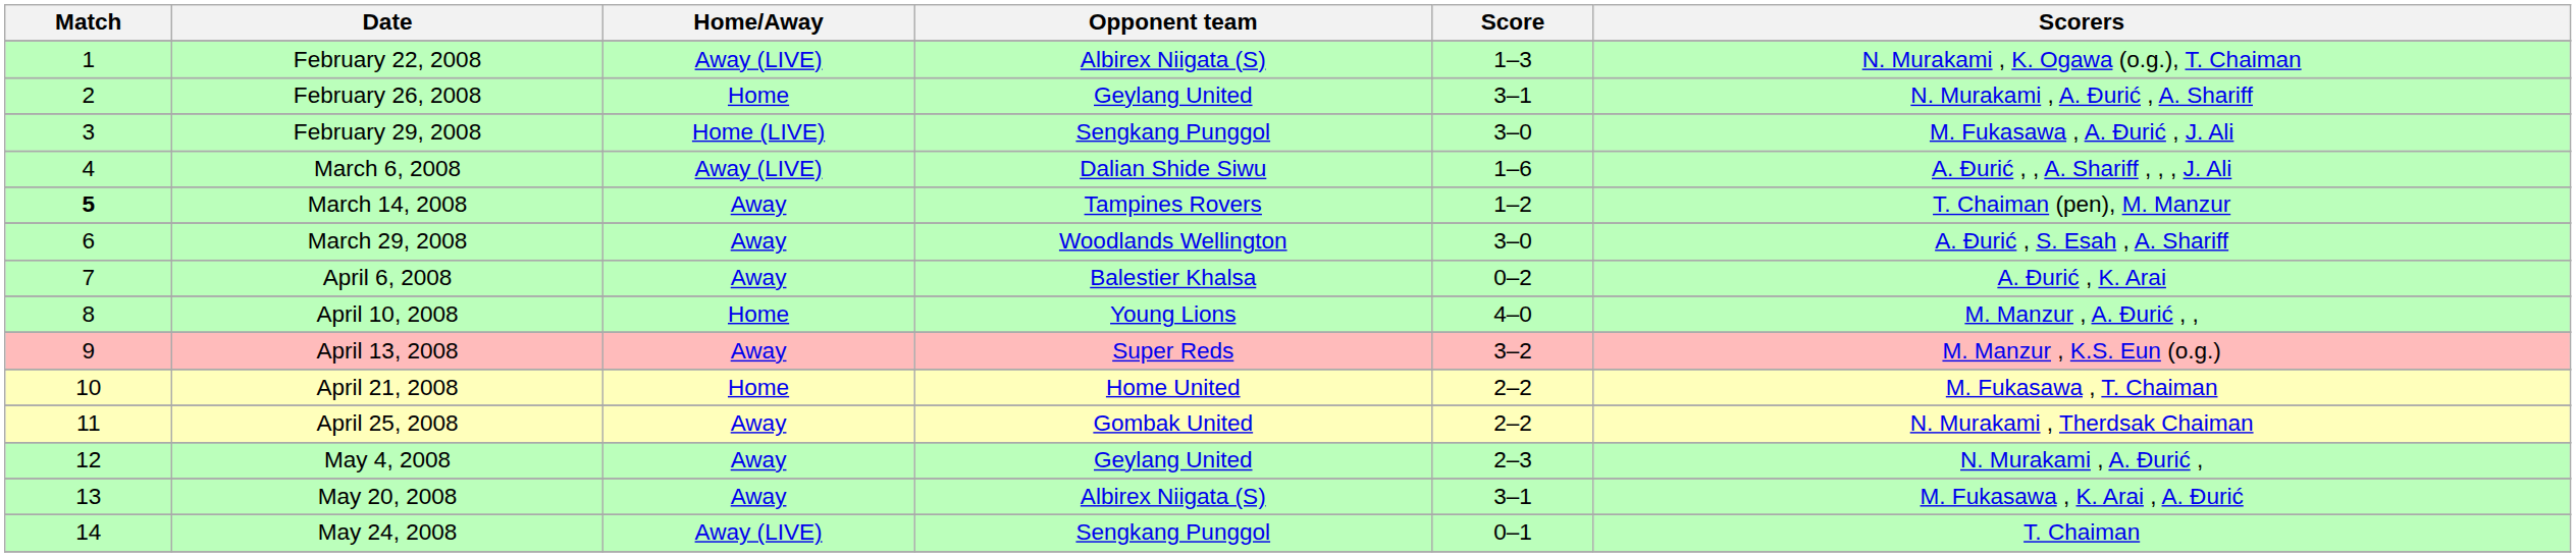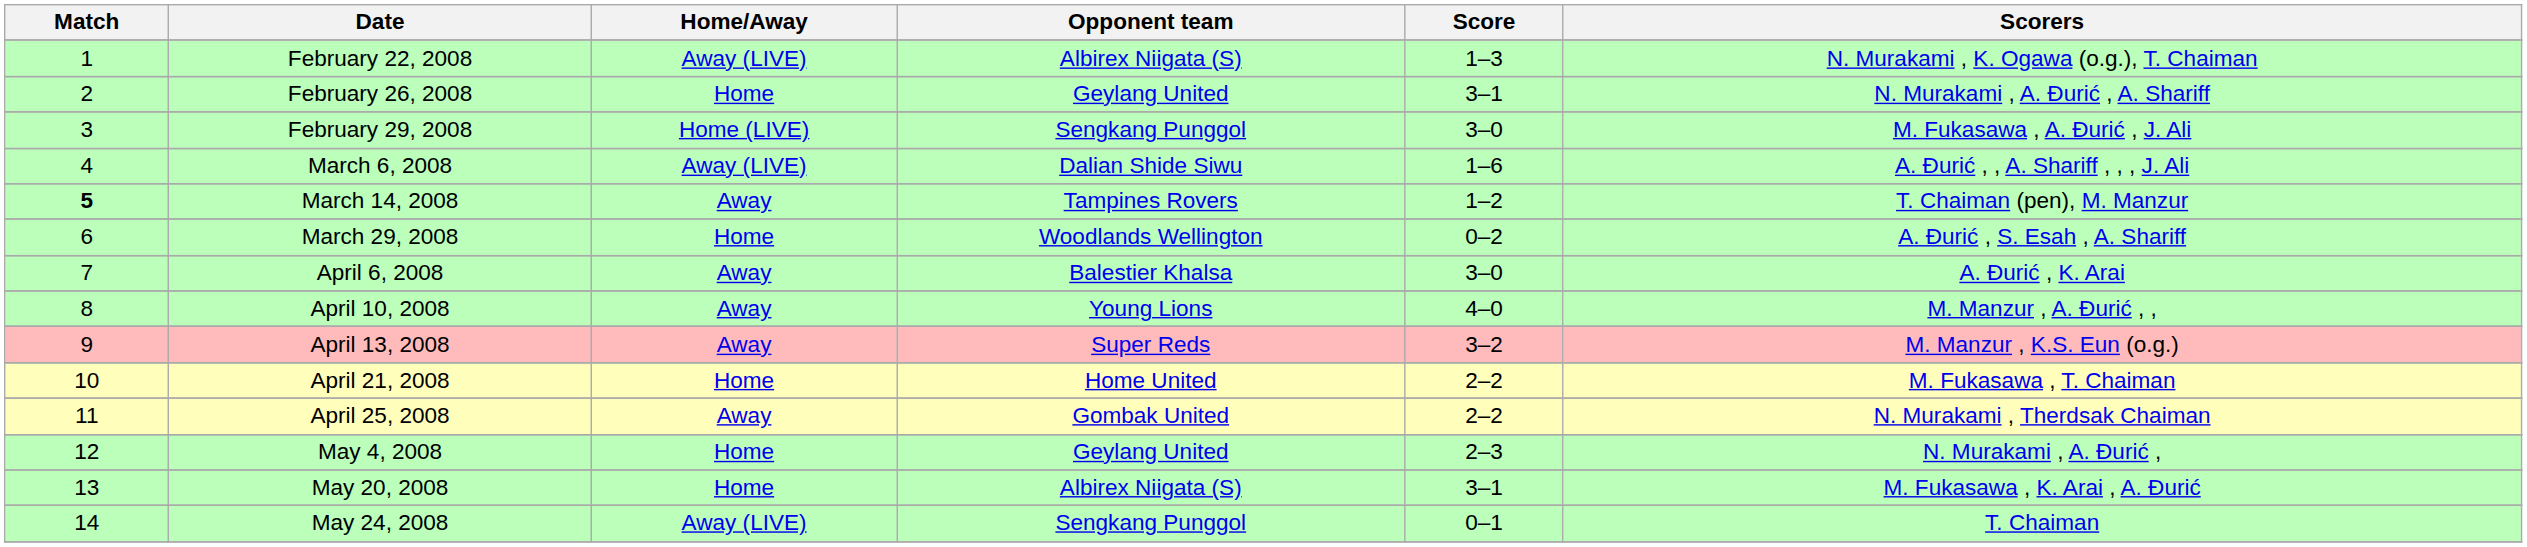 <table class="wikitable" width=90%>
 <tr>
 <th>Match</th>
 <th>Date</th>
 <th>Home/Away</th>
 <th>Opponent team</th>
 <th>Score</th>
 <th>Scorers</th>
 </tr>
 <tr>
 </tr>
 <tr bgcolor="#bbffbb">
 <td style="text-align: center">1</td>
 <td style="text-align: center">February 22, 2008</td>
 <td style="text-align: center"><a href='#'>Away (LIVE)</a></td>
 <td style="text-align: center"><a href='#'>Albirex Niigata (S)</a></td>
 <td style="text-align: center">1–3</td>
 <td style="text-align: center"><a href='#'>N. Murakami</a> , <a href='#'>K. Ogawa</a>  (o.g.), <a href='#'>T. Chaiman</a> </td>
 </tr>
 <tr>
 </tr>
 <tr bgcolor="#bbffbb">
 <td style="text-align: center">2</td>
 <td style="text-align: center">February 26, 2008</td>
 <td style="text-align: center"><a href='#'>Home</a></td>
 <td style="text-align: center"><a href='#'>Geylang United</a></td>
 <td style="text-align: center">3–1</td>
 <td style="text-align: center"><a href='#'>N. Murakami</a> , <a href='#'>A. Đurić</a> , <a href='#'>A. Shariff</a> </td>
 </tr>
 <tr>
 </tr>
 <tr bgcolor="#bbffbb">
 <td style="text-align: center">3</td>
 <td style="text-align: center">February 29, 2008</td>
 <td style="text-align: center"><a href='#'>Home (LIVE)</a></td>
 <td style="text-align: center"><a href='#'>Sengkang Punggol</a></td>
 <td style="text-align: center">3–0</td>
 <td style="text-align: center"><a href='#'>M. Fukasawa</a> , <a href='#'>A. Đurić</a> , <a href='#'>J. Ali</a> </td>
 </tr>
 <tr>
 </tr>
 <tr bgcolor="#bbffbb">
 <td style="text-align: center">4</td>
 <td style="text-align: center">March 6, 2008</td>
 <td style="text-align: center"><a href='#'>Away (LIVE)</a></td>
 <td style="text-align: center"><a href='#'>Dalian Shide Siwu</a></td>
 <td style="text-align: center">1–6</td>
 <td style="text-align: center"><a href='#'>A. Đurić</a> , , <a href='#'>A. Shariff</a> , , , <a href='#'>J. Ali</a> </td>
 </tr>
 <tr>
 </tr>
 <tr bgcolor="#bbffbb">
 <td style="text-align: center"><strong>5</strong></td>
 <td style="text-align: center">March 14, 2008</td>
 <td style="text-align: center"><a href='#'>Away</a></td>
 <td style="text-align: center"><a href='#'>Tampines Rovers</a></td>
 <td style="text-align: center">1–2</td>
 <td style="text-align: center"><a href='#'>T. Chaiman</a>  (pen), <a href='#'>M. Manzur</a> </td>
 </tr>
 <tr>
 </tr>
 <tr bgcolor="#bbffbb">
 <td style="text-align: center">6</td>
 <td style="text-align: center">March 29, 2008</td>
-<td style="text-align: center"><a href='#'>Away</a></td>
+<td style="text-align: center"><a href='#'>Home</a></td>
 <td style="text-align: center"><a href='#'>Woodlands Wellington</a></td>
-<td style="text-align: center">3–0</td>
+<td style="text-align: center">0–2</td>
 <td style="text-align: center"><a href='#'>A. Đurić</a> , <a href='#'>S. Esah</a> , <a href='#'>A. Shariff</a> </td>
 </tr>
 <tr>
 </tr>
 <tr bgcolor="#bbffbb">
 <td style="text-align: center">7</td>
 <td style="text-align: center">April 6, 2008</td>
 <td style="text-align: center"><a href='#'>Away</a></td>
 <td style="text-align: center"><a href='#'>Balestier Khalsa</a></td>
-<td style="text-align: center">0–2</td>
+<td style="text-align: center">3–0</td>
 <td style="text-align: center"><a href='#'>A. Đurić</a> , <a href='#'>K. Arai</a> </td>
 </tr>
 <tr>
 </tr>
 <tr bgcolor="#bbffbb">
 <td style="text-align: center">8</td>
 <td style="text-align: center">April 10, 2008</td>
-<td style="text-align: center"><a href='#'>Home</a></td>
+<td style="text-align: center"><a href='#'>Away</a></td>
 <td style="text-align: center"><a href='#'>Young Lions</a></td>
 <td style="text-align: center">4–0</td>
 <td style="text-align: center"><a href='#'>M. Manzur</a> , <a href='#'>A. Đurić</a> , , </td>
 </tr>
 <tr>
 </tr>
 <tr bgcolor="#ffbbbb">
 <td style="text-align: center">9</td>
 <td style="text-align: center">April 13, 2008</td>
 <td style="text-align: center"><a href='#'>Away</a></td>
 <td style="text-align: center"><a href='#'>Super Reds</a></td>
 <td style="text-align: center">3–2</td>
 <td style="text-align: center"><a href='#'>M. Manzur</a> , <a href='#'>K.S. Eun</a>  (o.g.)</td>
 </tr>
 <tr>
 </tr>
 <tr bgcolor="#ffffbb">
 <td style="text-align: center">10</td>
 <td style="text-align: center">April 21, 2008</td>
 <td style="text-align: center"><a href='#'>Home</a></td>
 <td style="text-align: center"><a href='#'>Home United</a></td>
 <td style="text-align: center">2–2</td>
 <td style="text-align: center"><a href='#'>M. Fukasawa</a> , <a href='#'>T. Chaiman</a> </td>
 </tr>
 <tr>
 </tr>
 <tr bgcolor="#ffffbb">
 <td style="text-align: center">11</td>
 <td style="text-align: center">April 25, 2008</td>
 <td style="text-align: center"><a href='#'>Away</a></td>
 <td style="text-align: center"><a href='#'>Gombak United</a></td>
 <td style="text-align: center">2–2</td>
 <td style="text-align: center"><a href='#'>N. Murakami</a> , <a href='#'>Therdsak Chaiman</a> </td>
 </tr>
 <tr>
 </tr>
 <tr bgcolor="#bbffbb">
 <td style="text-align: center">12</td>
 <td style="text-align: center">May 4, 2008</td>
-<td style="text-align: center"><a href='#'>Away</a></td>
+<td style="text-align: center"><a href='#'>Home</a></td>
 <td style="text-align: center"><a href='#'>Geylang United</a></td>
 <td style="text-align: center">2–3</td>
 <td style="text-align: center"><a href='#'>N. Murakami</a> , <a href='#'>A. Đurić</a> , </td>
 </tr>
 <tr>
 </tr>
 <tr bgcolor="#bbffbb">
 <td style="text-align: center">13</td>
 <td style="text-align: center">May 20, 2008</td>
-<td style="text-align: center"><a href='#'>Away</a></td>
+<td style="text-align: center"><a href='#'>Home</a></td>
 <td style="text-align: center"><a href='#'>Albirex Niigata (S)</a></td>
 <td style="text-align: center">3–1</td>
 <td style="text-align: center"><a href='#'>M. Fukasawa</a> , <a href='#'>K. Arai</a> , <a href='#'>A. Đurić</a> </td>
 </tr>
 <tr>
 </tr>
 <tr bgcolor="#bbffbb">
 <td style="text-align: center">14</td>
 <td style="text-align: center">May 24, 2008</td>
 <td style="text-align: center"><a href='#'>Away (LIVE)</a></td>
 <td style="text-align: center"><a href='#'>Sengkang Punggol</a></td>
 <td style="text-align: center">0–1</td>
 <td style="text-align: center"><a href='#'>T. Chaiman</a> </td>
 </tr>
 <tr>
 </tr>
 </table>
